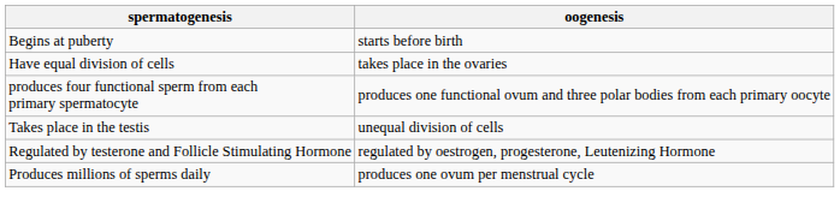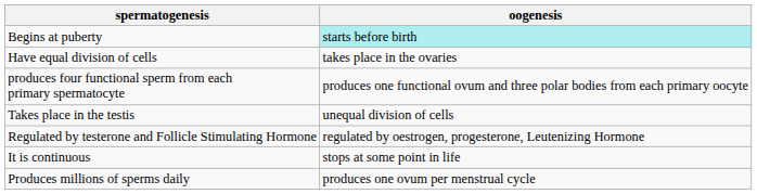 <table class="wikitable">
 <tr>
 <th>spermatogenesis</th>
 <th>oogenesis</th>
 </tr>
 <tr>
 <td>Begins at puberty</td>
-<td>starts before birth</td>
+<td style="background: paleturquoise;">starts before birth</td>
 </tr>
 <tr>
 <td>Have equal division of cells</td>
 <td>takes place in the ovaries</td>
 </tr>
 <tr>
 <td>produces four functional sperm from each<br>primary spermatocyte</td>
 <td>produces one functional ovum and three polar bodies from each primary oocyte</td>
 </tr>
 <tr>
 <td>Takes place in the testis</td>
 <td>unequal division of cells</td>
 </tr>
 <tr>
 <td>Regulated by testerone and Follicle Stimulating Hormone</td>
 <td>regulated by oestrogen, progesterone, Leutenizing Hormone</td>
 </tr>
 <tr>
+<td>It is continuous</td>
+<td>stops at some point in life</td>
+</tr>
+<tr>
 <td>Produces millions of sperms daily</td>
 <td>produces one ovum per menstrual cycle</td>
 </tr>
 </table>
